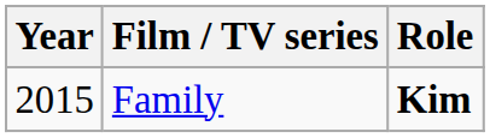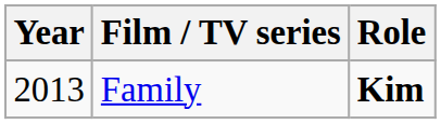 <table class="wikitable">
 <tr>
 <th>Year</th>
 <th>Film / TV series</th>
 <th>Role</th>
 </tr>
 <tr>
-<td align="center">2015</td>
+<td align="center">2013</td>
 <td><a href='#'>Family</a></td>
 <td><strong>Kim</strong></td>
 </tr>
 </table>
